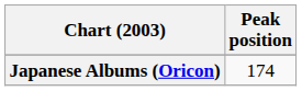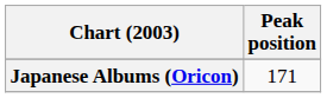 <table class="wikitable sortable plainrowheaders">
 <tr>
 <th>Chart (2003)</th>
 <th>Peak<br>position</th>
 </tr>
 <tr>
 </tr>
 <tr>
 </tr>
 <tr>
 <th scope="row">Japanese Albums (<a href='#'>Oricon</a>)</th>
-<td align="center">174</td>
+<td align="center">171</td>
 </tr>
 <tr>
 </tr>
 <tr>
 </tr>
 <tr>
 </tr>
 <tr>
 </tr>
 </table>
